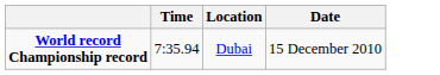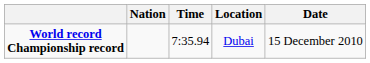 <table class=wikitable style=text-align:center>
 <tr>
 <th></th>
+<th>Nation</th>
 <th>Time</th>
 <th>Location</th>
 <th>Date</th>
 </tr>
 <tr>
 <td><strong><a href='#'>World record</a><br>Championship record</strong></td>
+<td align=left></td>
 <td align=left>7:35.94</td>
 <td><a href='#'>Dubai</a></td>
 <td>15 December 2010</td>
 </tr>
 </table>
